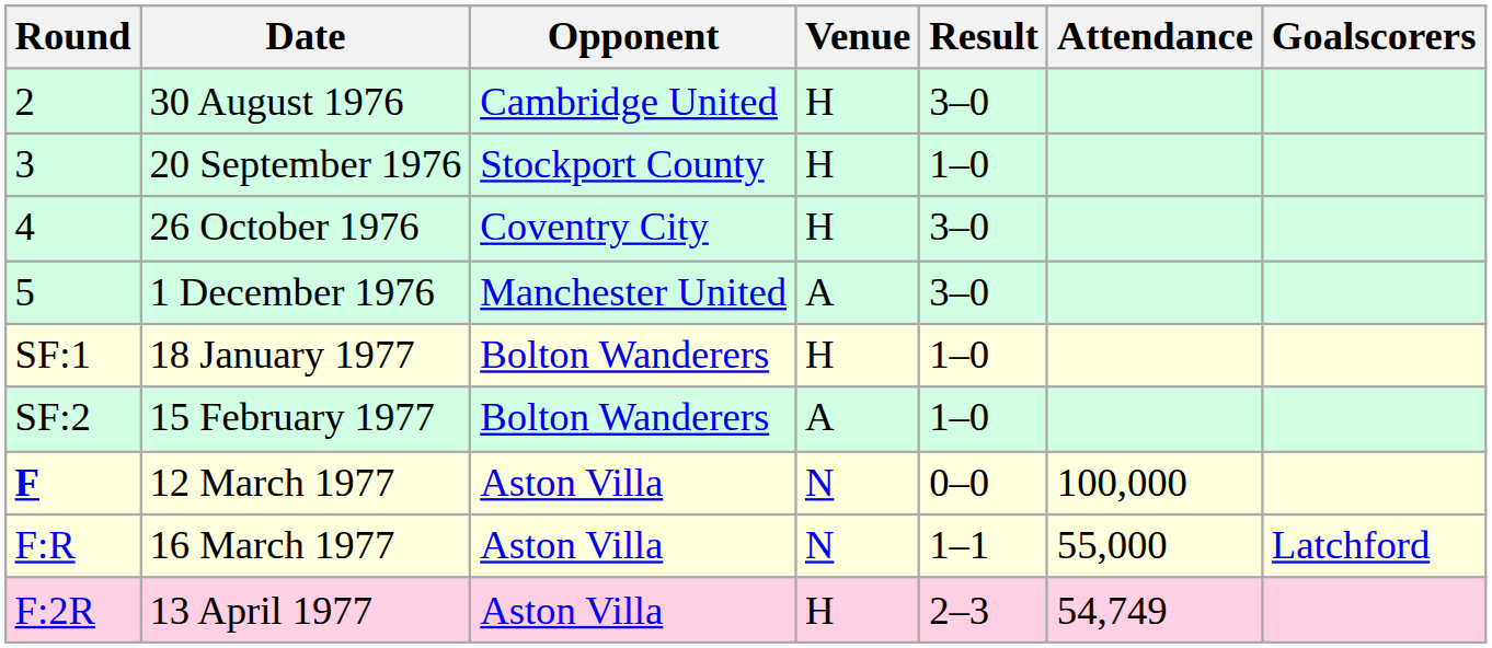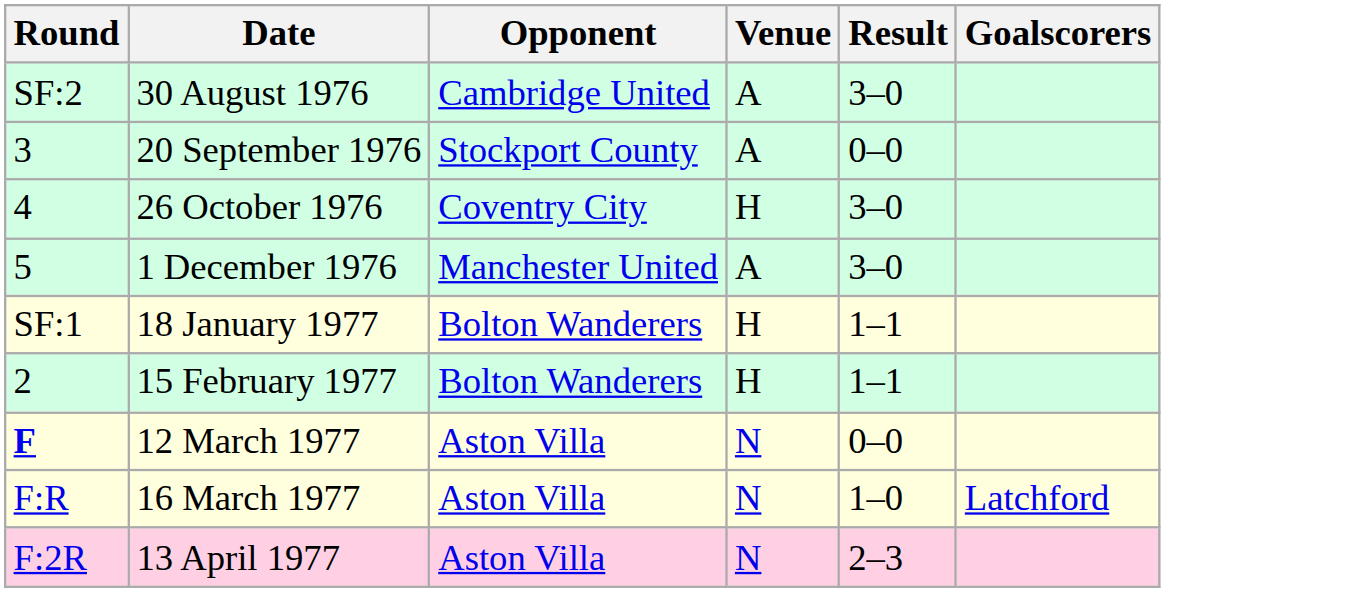 <table class="wikitable">
 <tr>
 <th>Round</th>
 <th>Date</th>
 <th>Opponent</th>
 <th>Venue</th>
 <th>Result</th>
-<th>Attendance</th>
 <th>Goalscorers</th>
 </tr>
 <tr style="background-color: #d0ffe3;">
-<td>2</td>
+<td>SF:2</td>
 <td>30 August 1976</td>
 <td><a href='#'>Cambridge United</a></td>
-<td>H</td>
+<td>A</td>
 <td>3–0</td>
-<td></td>
 <td></td>
 </tr>
 <tr style="background-color: #d0ffe3;">
 <td>3</td>
 <td>20 September 1976</td>
 <td><a href='#'>Stockport County</a></td>
-<td>H</td>
-<td>1–0</td>
-<td></td>
+<td>A</td>
+<td>0–0</td>
 <td></td>
 </tr>
 <tr style="background-color: #d0ffe3;">
 <td>4</td>
 <td>26 October 1976</td>
 <td><a href='#'>Coventry City</a></td>
 <td>H</td>
 <td>3–0</td>
 <td></td>
-<td></td>
 </tr>
 <tr style="background-color: #d0ffe3;">
 <td>5</td>
 <td>1 December 1976</td>
 <td><a href='#'>Manchester United</a></td>
 <td>A</td>
 <td>3–0</td>
 <td></td>
-<td></td>
 </tr>
 <tr style="background-color: #ffffdd;">
 <td>SF:1</td>
 <td>18 January 1977</td>
 <td><a href='#'>Bolton Wanderers</a></td>
 <td>H</td>
-<td>1–0</td>
-<td></td>
+<td>1–1</td>
 <td></td>
 </tr>
 <tr style="background-color: #d0ffe3;">
-<td>SF:2</td>
+<td>2</td>
 <td>15 February 1977</td>
 <td><a href='#'>Bolton Wanderers</a></td>
-<td>A</td>
-<td>1–0</td>
-<td></td>
+<td>H</td>
+<td>1–1</td>
 <td></td>
 </tr>
 <tr style="background-color: #ffffdd;">
 <td><strong><a href='#'>F</a></strong></td>
 <td>12 March 1977</td>
 <td><a href='#'>Aston Villa</a></td>
 <td><a href='#'>N</a></td>
 <td>0–0</td>
-<td>100,000</td>
 <td></td>
 </tr>
 <tr style="background-color: #ffffdd;">
 <td><a href='#'>F:R</a></td>
 <td>16 March 1977</td>
 <td><a href='#'>Aston Villa</a></td>
 <td><a href='#'>N</a></td>
-<td>1–1</td>
-<td>55,000</td>
+<td>1–0</td>
 <td><a href='#'>Latchford</a></td>
 </tr>
 <tr style="background-color: #ffd0e3;">
 <td><a href='#'>F:2R</a></td>
 <td>13 April 1977</td>
 <td><a href='#'>Aston Villa</a></td>
-<td>H</td>
+<td><a href='#'>N</a></td>
 <td>2–3</td>
-<td>54,749</td>
 <td></td>
 </tr>
 </table>
